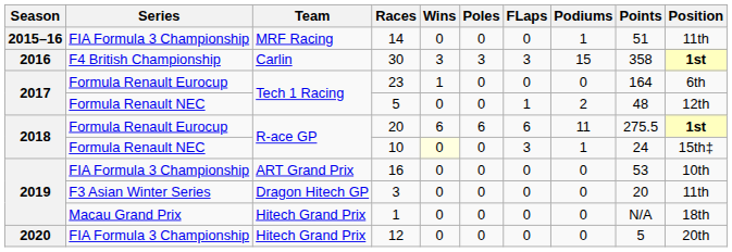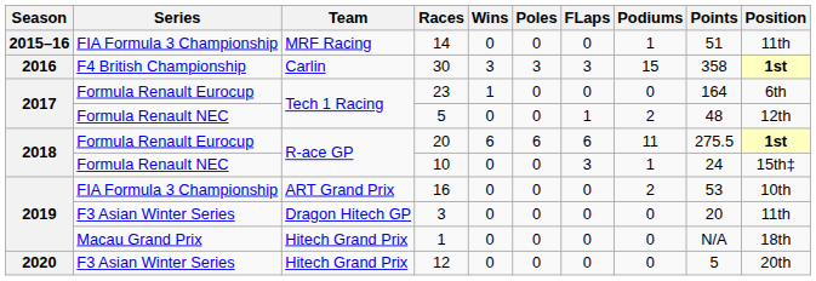 <table class="wikitable" style="font-size: 90%; text-align:center">
 <tr>
 <th>Season</th>
 <th>Series</th>
 <th>Team</th>
 <th>Races</th>
 <th>Wins</th>
 <th>Poles</th>
 <th>FLaps</th>
 <th>Podiums</th>
 <th>Points</th>
 <th>Position</th>
 </tr>
 <tr>
 <th>2015–16</th>
 <td align=left><a href='#'>FIA Formula 3 Championship</a></td>
 <td align=left><a href='#'>MRF Racing</a></td>
 <td>14</td>
 <td>0</td>
 <td>0</td>
 <td>0</td>
 <td>1</td>
 <td>51</td>
 <td>11th</td>
 </tr>
 <tr>
 <th>2016</th>
 <td align=left><a href='#'>F4 British Championship</a></td>
 <td align=left><a href='#'>Carlin</a></td>
 <td>30</td>
 <td>3</td>
 <td>3</td>
 <td>3</td>
 <td>15</td>
 <td>358</td>
 <td style="background:#FFFFBF;"><strong>1st</strong></td>
 </tr>
 <tr>
 <th rowspan=2>2017</th>
 <td align=left><a href='#'>Formula Renault Eurocup</a></td>
 <td align=left rowspan=2><a href='#'>Tech 1 Racing</a></td>
 <td>23</td>
 <td>1</td>
 <td>0</td>
 <td>0</td>
 <td>0</td>
 <td>164</td>
 <td>6th</td>
 </tr>
 <tr>
 <td align=left><a href='#'>Formula Renault NEC</a></td>
 <td>5</td>
 <td>0</td>
 <td>0</td>
 <td>1</td>
 <td>2</td>
 <td>48</td>
 <td>12th</td>
 </tr>
 <tr>
 <th rowspan=2>2018</th>
 <td align=left><a href='#'>Formula Renault Eurocup</a></td>
 <td align=left rowspan=2><a href='#'>R-ace GP</a></td>
 <td>20</td>
 <td>6</td>
 <td>6</td>
 <td>6</td>
 <td>11</td>
 <td>275.5</td>
 <td style="background:#FFFFBF;"><strong>1st</strong></td>
 </tr>
 <tr>
 <td align=left><a href='#'>Formula Renault NEC</a></td>
 <td>10</td>
-<td style="background: lightyellow;">0</td>
+<td>0</td>
 <td>0</td>
 <td>3</td>
 <td>1</td>
 <td>24</td>
 <td>15th‡</td>
 </tr>
 <tr>
 <th rowspan=3>2019</th>
 <td align=left><a href='#'>FIA Formula 3 Championship</a></td>
 <td align=left><a href='#'>ART Grand Prix</a></td>
 <td>16</td>
 <td>0</td>
 <td>0</td>
 <td>0</td>
-<td>0</td>
+<td>2</td>
 <td>53</td>
 <td>10th</td>
 </tr>
 <tr>
 <td align=left><a href='#'>F3 Asian Winter Series</a></td>
 <td align=left><a href='#'>Dragon Hitech GP</a></td>
 <td>3</td>
 <td>0</td>
 <td>0</td>
 <td>0</td>
 <td>0</td>
 <td>20</td>
 <td>11th</td>
 </tr>
 <tr>
 <td align=left><a href='#'>Macau Grand Prix</a></td>
 <td align=left><a href='#'>Hitech Grand Prix</a></td>
 <td>1</td>
 <td>0</td>
 <td>0</td>
 <td>0</td>
 <td>0</td>
 <td>N/A</td>
 <td>18th</td>
 </tr>
 <tr>
 <th>2020</th>
-<td align=left><a href='#'>FIA Formula 3 Championship</a></td>
+<td align=left><a href='#'>F3 Asian Winter Series</a></td>
 <td align=left><a href='#'>Hitech Grand Prix</a></td>
 <td>12</td>
 <td>0</td>
 <td>0</td>
 <td>0</td>
 <td>0</td>
 <td>5</td>
 <td>20th</td>
 </tr>
 </table>
